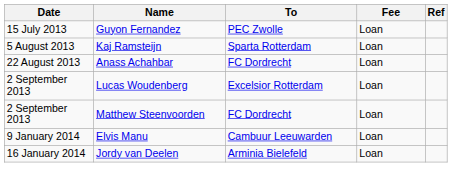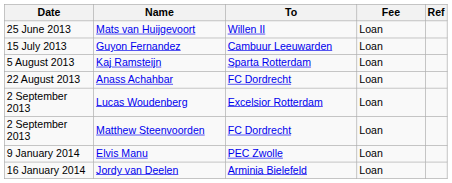 <table class="wikitable sortable plainrowheaders">
 <tr>
 <th scope=col style="width:8em;">Date</th>
 <th scope=col style="width:12em;">Name</th>
 <th scope=col style="width:12em;">To</th>
 <th scope=col style="width:6em;">Fee</th>
 <th scope=col class=unsortable>Ref</th>
 </tr>
 <tr>
+<td>25 June 2013</td>
+<td><a href='#'>Mats van Huijgevoort</a></td>
+<td><a href='#'>Willen II</a></td>
+<td>Loan</td>
+<td></td>
+</tr>
+<tr>
 <td>15 July 2013</td>
 <td><a href='#'>Guyon Fernandez</a></td>
-<td><a href='#'>PEC Zwolle</a></td>
+<td><a href='#'>Cambuur Leeuwarden</a></td>
 <td>Loan</td>
 <td></td>
 </tr>
 <tr>
 <td>5 August 2013</td>
 <td><a href='#'>Kaj Ramsteijn</a></td>
 <td><a href='#'>Sparta Rotterdam</a></td>
 <td>Loan</td>
 <td></td>
 </tr>
 <tr>
 <td>22 August 2013</td>
 <td><a href='#'>Anass Achahbar</a></td>
 <td><a href='#'>FC Dordrecht</a></td>
 <td>Loan</td>
 <td></td>
 </tr>
 <tr>
 <td>2 September 2013</td>
 <td><a href='#'>Lucas Woudenberg</a></td>
 <td><a href='#'>Excelsior Rotterdam</a></td>
 <td>Loan</td>
 <td></td>
 </tr>
 <tr>
 <td>2 September 2013</td>
 <td><a href='#'>Matthew Steenvoorden</a></td>
 <td><a href='#'>FC Dordrecht</a></td>
 <td>Loan</td>
 <td></td>
 </tr>
 <tr>
 <td>9 January 2014</td>
 <td><a href='#'>Elvis Manu</a></td>
-<td><a href='#'>Cambuur Leeuwarden</a></td>
+<td><a href='#'>PEC Zwolle</a></td>
 <td>Loan</td>
 <td></td>
 </tr>
 <tr>
 <td>16 January 2014</td>
 <td><a href='#'>Jordy van Deelen</a></td>
 <td><a href='#'>Arminia Bielefeld</a></td>
 <td>Loan</td>
 <td></td>
 </tr>
 </table>
